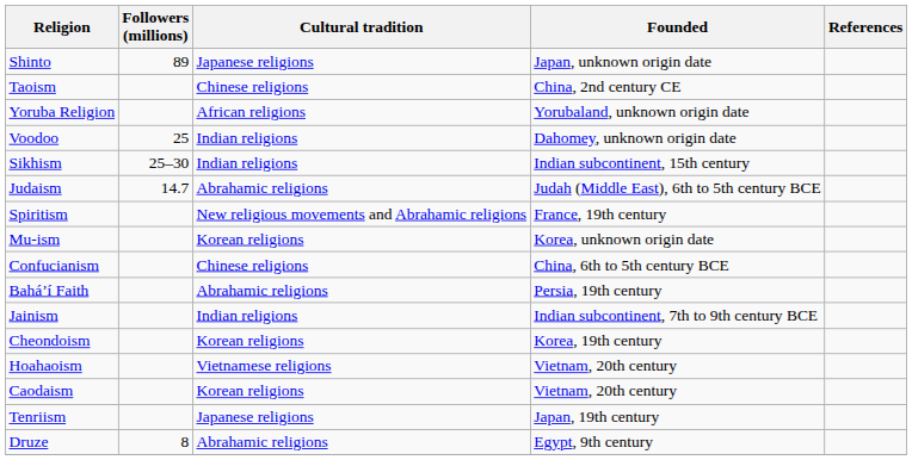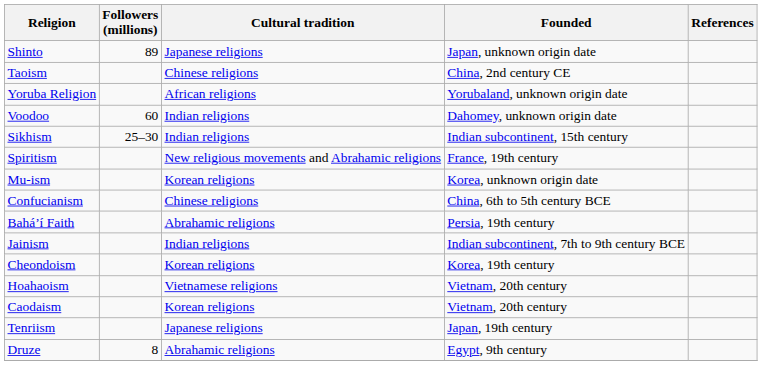 <table class="wikitable sortable">
 <tr>
 <th>Religion</th>
 <th data-sort-type="number">Followers <br> (millions)</th>
 <th>Cultural tradition</th>
 <th class="unsortable">Founded</th>
 <th class="unsortable">References</th>
 </tr>
 <tr>
 <td><a href='#'>Shinto</a></td>
 <td align=right>89</td>
 <td><a href='#'>Japanese religions</a></td>
 <td><a href='#'>Japan</a>, unknown origin date</td>
 <td></td>
 </tr>
 <tr>
 <td><a href='#'>Taoism</a></td>
 <td align=right></td>
 <td><a href='#'>Chinese religions</a></td>
 <td><a href='#'>China</a>, 2nd century CE</td>
 <td></td>
 </tr>
 <tr>
 <td><a href='#'>Yoruba Religion</a></td>
 <td align=right></td>
 <td><a href='#'>African religions</a></td>
 <td><a href='#'>Yorubaland</a>, unknown origin date</td>
 <td></td>
 </tr>
 <tr>
 <td><a href='#'>Voodoo</a></td>
-<td align="right">25</td>
+<td align="right">60</td>
 <td><a href='#'>Indian religions</a></td>
 <td><a href='#'>Dahomey</a>, unknown origin date</td>
 <td></td>
 </tr>
 <tr>
 <td><a href='#'>Sikhism</a></td>
 <td align=right>25–30</td>
 <td><a href='#'>Indian religions</a></td>
 <td><a href='#'>Indian subcontinent</a>, 15th century</td>
-<td></td>
-</tr>
-<tr>
-<td><a href='#'>Judaism</a></td>
-<td align=right>14.7</td>
-<td><a href='#'>Abrahamic religions</a></td>
-<td><a href='#'>Judah</a> (<a href='#'>Middle East</a>), 6th to 5th century BCE</td>
 <td></td>
 </tr>
 <tr>
 <td><a href='#'>Spiritism</a></td>
 <td align=right></td>
 <td><a href='#'>New religious movements</a> and <a href='#'>Abrahamic religions</a></td>
 <td><a href='#'>France</a>, 19th century</td>
 <td></td>
 </tr>
 <tr>
 <td><a href='#'>Mu-ism</a></td>
 <td align=right></td>
 <td><a href='#'>Korean religions</a></td>
 <td><a href='#'>Korea</a>, unknown origin date</td>
 <td></td>
 </tr>
 <tr>
 <td><a href='#'>Confucianism</a></td>
 <td align="right"></td>
 <td><a href='#'>Chinese religions</a></td>
 <td><a href='#'>China</a>, 6th to 5th century BCE</td>
 <td></td>
 </tr>
 <tr>
 <td><a href='#'>Baháʼí Faith</a></td>
 <td align="right"></td>
 <td><a href='#'>Abrahamic religions</a></td>
 <td><a href='#'>Persia</a>, 19th century</td>
 <td></td>
 </tr>
 <tr>
 <td><a href='#'>Jainism</a></td>
 <td align="right"></td>
 <td><a href='#'>Indian religions</a></td>
 <td><a href='#'>Indian subcontinent</a>, 7th to 9th century BCE</td>
 <td> </td>
 </tr>
 <tr>
 <td><a href='#'>Cheondoism</a></td>
 <td align="right"></td>
 <td><a href='#'>Korean religions</a></td>
 <td><a href='#'>Korea</a>, 19th century</td>
 <td></td>
 </tr>
 <tr>
 <td><a href='#'>Hoahaoism</a></td>
 <td align="right"></td>
 <td><a href='#'>Vietnamese religions</a></td>
 <td><a href='#'>Vietnam</a>, 20th century</td>
 <td></td>
 </tr>
 <tr>
 <td><a href='#'>Caodaism</a></td>
 <td align=right></td>
 <td><a href='#'>Korean religions</a></td>
 <td><a href='#'>Vietnam</a>, 20th century</td>
 <td></td>
 </tr>
 <tr>
 <td><a href='#'>Tenriism</a></td>
 <td align=right></td>
 <td><a href='#'>Japanese religions</a></td>
 <td><a href='#'>Japan</a>, 19th century</td>
 <td></td>
 </tr>
 <tr>
 <td><a href='#'>Druze</a></td>
 <td align="right">8</td>
 <td><a href='#'>Abrahamic religions</a></td>
 <td><a href='#'>Egypt</a>, 9th century</td>
 <td></td>
 </tr>
 <tr>
 </tr>
 </table>
